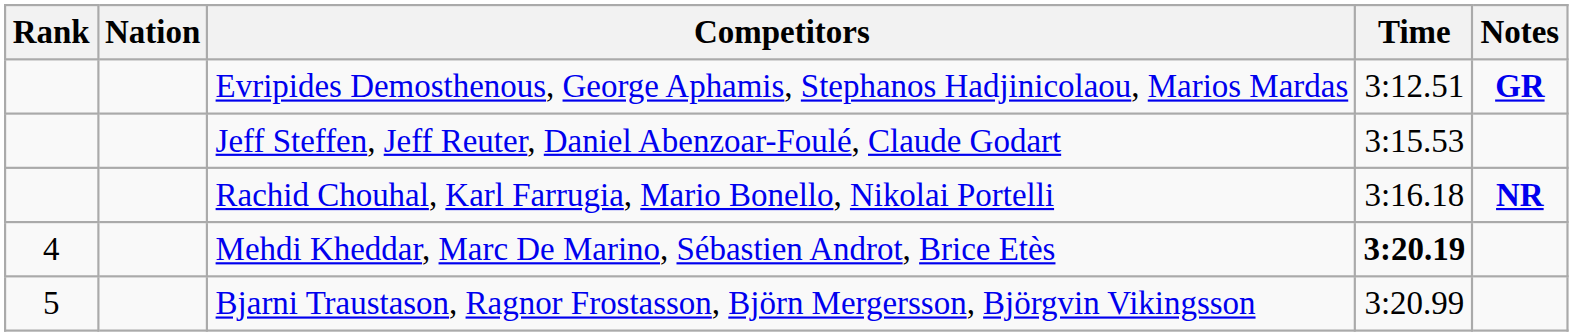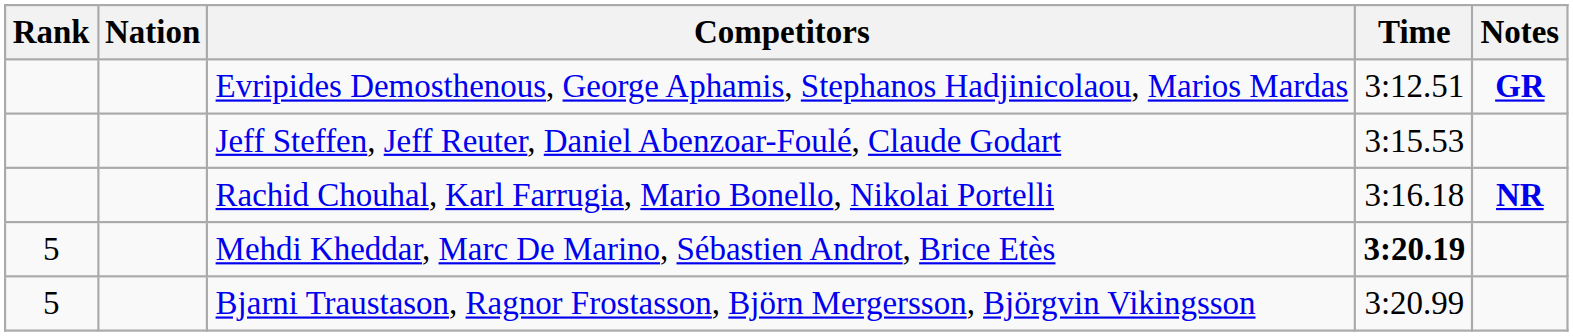 <table class="wikitable sortable" style="text-align:center; font-size:95%">
 <tr>
 <th>Rank</th>
 <th>Nation</th>
 <th>Competitors</th>
 <th>Time</th>
 <th>Notes</th>
 </tr>
 <tr>
 <td></td>
 <td align=left></td>
 <td align=left><a href='#'>Evripides Demosthenous</a>, <a href='#'>George Aphamis</a>, <a href='#'>Stephanos Hadjinicolaou</a>, <a href='#'>Marios Mardas</a></td>
 <td>3:12.51</td>
 <td><strong><a href='#'>GR</a></strong></td>
 </tr>
 <tr>
 <td></td>
 <td align=left></td>
 <td align=left><a href='#'>Jeff Steffen</a>, <a href='#'>Jeff Reuter</a>, <a href='#'>Daniel Abenzoar-Foulé</a>, <a href='#'>Claude Godart</a></td>
 <td>3:15.53</td>
 <td></td>
 </tr>
 <tr>
 <td></td>
 <td align=left></td>
 <td align=left><a href='#'>Rachid Chouhal</a>, <a href='#'>Karl Farrugia</a>, <a href='#'>Mario Bonello</a>, <a href='#'>Nikolai Portelli</a></td>
 <td>3:16.18</td>
 <td><strong><a href='#'>NR</a></strong></td>
 </tr>
 <tr>
-<td>4</td>
+<td>5</td>
 <td align=left></td>
 <td align=left><a href='#'>Mehdi Kheddar</a>, <a href='#'>Marc De Marino</a>, <a href='#'>Sébastien Androt</a>, <a href='#'>Brice Etès</a></td>
 <td><strong>3:20.19</strong></td>
 <td></td>
 </tr>
 <tr>
 <td>5</td>
 <td align=left></td>
 <td align=left><a href='#'>Bjarni Traustason</a>, <a href='#'>Ragnor Frostasson</a>, <a href='#'>Björn Mergersson</a>, <a href='#'>Björgvin Vikingsson</a></td>
 <td>3:20.99</td>
 <td></td>
 </tr>
 </table>
